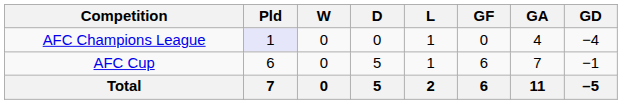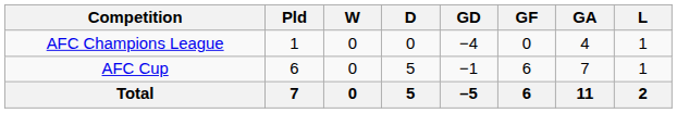 <table class="wikitable" style="text-align:center;">
 <tr>
 <th width="250">Competition</th>
 <th width="50">Pld</th>
 <th width="50">W</th>
 <th width="50">D</th>
-<th width="50">L</th>
+<th width="50">GD</th>
 <th width="50">GF</th>
 <th width="50">GA</th>
-<th width="50">GD</th>
+<th width="50">L</th>
 </tr>
 <tr>
 <td><a href='#'>AFC Champions League</a></td>
-<td style="background: lavender;">1</td>
+<td>1</td>
 <td>0</td>
 <td>0</td>
-<td>1</td>
+<td>−4</td>
 <td>0</td>
 <td>4</td>
-<td>−4</td>
+<td>1</td>
 </tr>
 <tr>
 <td><a href='#'>AFC Cup</a></td>
 <td>6</td>
 <td>0</td>
 <td>5</td>
-<td>1</td>
+<td>−1</td>
 <td>6</td>
 <td>7</td>
-<td>−1</td>
+<td>1</td>
 </tr>
 <tr>
 <th><strong>Total</strong></th>
 <th><strong>7</strong></th>
 <th><strong>0</strong></th>
 <th><strong>5</strong></th>
-<th><strong>2</strong></th>
+<th><strong>–5</strong></th>
 <th><strong>6</strong></th>
 <th><strong>11</strong></th>
-<th><strong>–5</strong></th>
+<th><strong>2</strong></th>
 </tr>
 </table>
